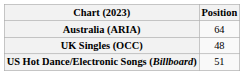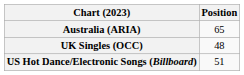 <table class="wikitable sortable plainrowheaders" style="text-align:center">
 <tr>
 <th scope="col">Chart (2023)</th>
 <th scope="col">Position</th>
 </tr>
 <tr>
 <th scope="row">Australia (ARIA)</th>
-<td>64</td>
+<td>65</td>
 </tr>
 <tr>
 <th scope="row">UK Singles (OCC)</th>
 <td>48</td>
 </tr>
 <tr>
 <th scope="row">US Hot Dance/Electronic Songs (<em>Billboard</em>)</th>
 <td>51</td>
 </tr>
 </table>
